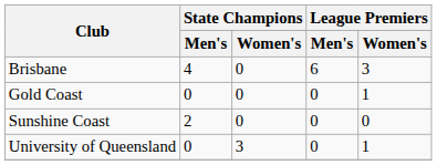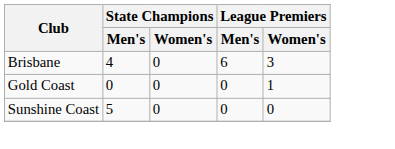 <table class="wikitable sortable" border="1">
 <tr>
 <th rowspan = 2>Club</th>
 <th colspan = 2>State Champions</th>
 <th colspan = 2>League Premiers</th>
 </tr>
 <tr>
 <th>Men's</th>
 <th>Women's</th>
 <th>Men's</th>
 <th>Women's</th>
 </tr>
 <tr>
 <td>Brisbane</td>
 <td>4</td>
 <td>0</td>
 <td>6</td>
 <td>3</td>
 </tr>
 <tr>
 <td>Gold Coast</td>
 <td>0</td>
 <td>0</td>
 <td>0</td>
 <td>1</td>
 </tr>
 <tr>
 <td>Sunshine Coast</td>
-<td>2</td>
+<td>5</td>
 <td>0</td>
 <td>0</td>
 <td>0</td>
 </tr>
 <tr>
-<td>University of Queensland</td>
-<td>0</td>
-<td>3</td>
-<td>0</td>
-<td>1</td>
-</tr>
-<tr>
 </tr>
 </table>
